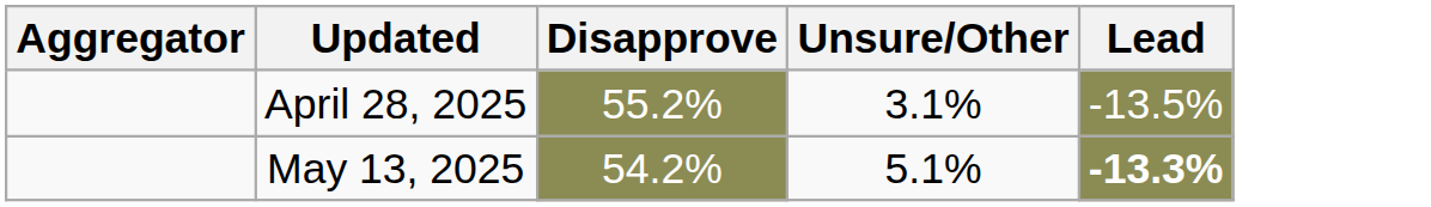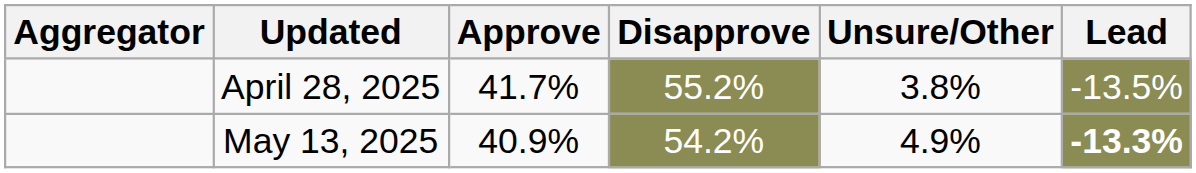 <table class="wikitable sortable" style="text-align:center;line-height:17px">
 <tr>
 <th>Aggregator</th>
 <th>Updated</th>
+<th>Approve</th>
 <th>Disapprove</th>
 <th>Unsure/Other</th>
 <th>Lead</th>
 </tr>
 <tr>
 <td></td>
 <td>April 28, 2025</td>
+<td>41.7%</td>
 <td style="background:#8B8B54; color: white">55.2%</td>
-<td>3.1%</td>
+<td>3.8%</td>
 <td style="background:#8B8B54; color: white">-13.5%</td>
 </tr>
 <tr>
 <td></td>
 <td>May 13, 2025</td>
+<td>40.9%</td>
 <td style="background:#8B8B54; color: white">54.2%</td>
-<td>5.1%</td>
+<td>4.9%</td>
 <td style="background:#8B8B54; color: white"><strong>-13.3%</strong></td>
 </tr>
 </table>
